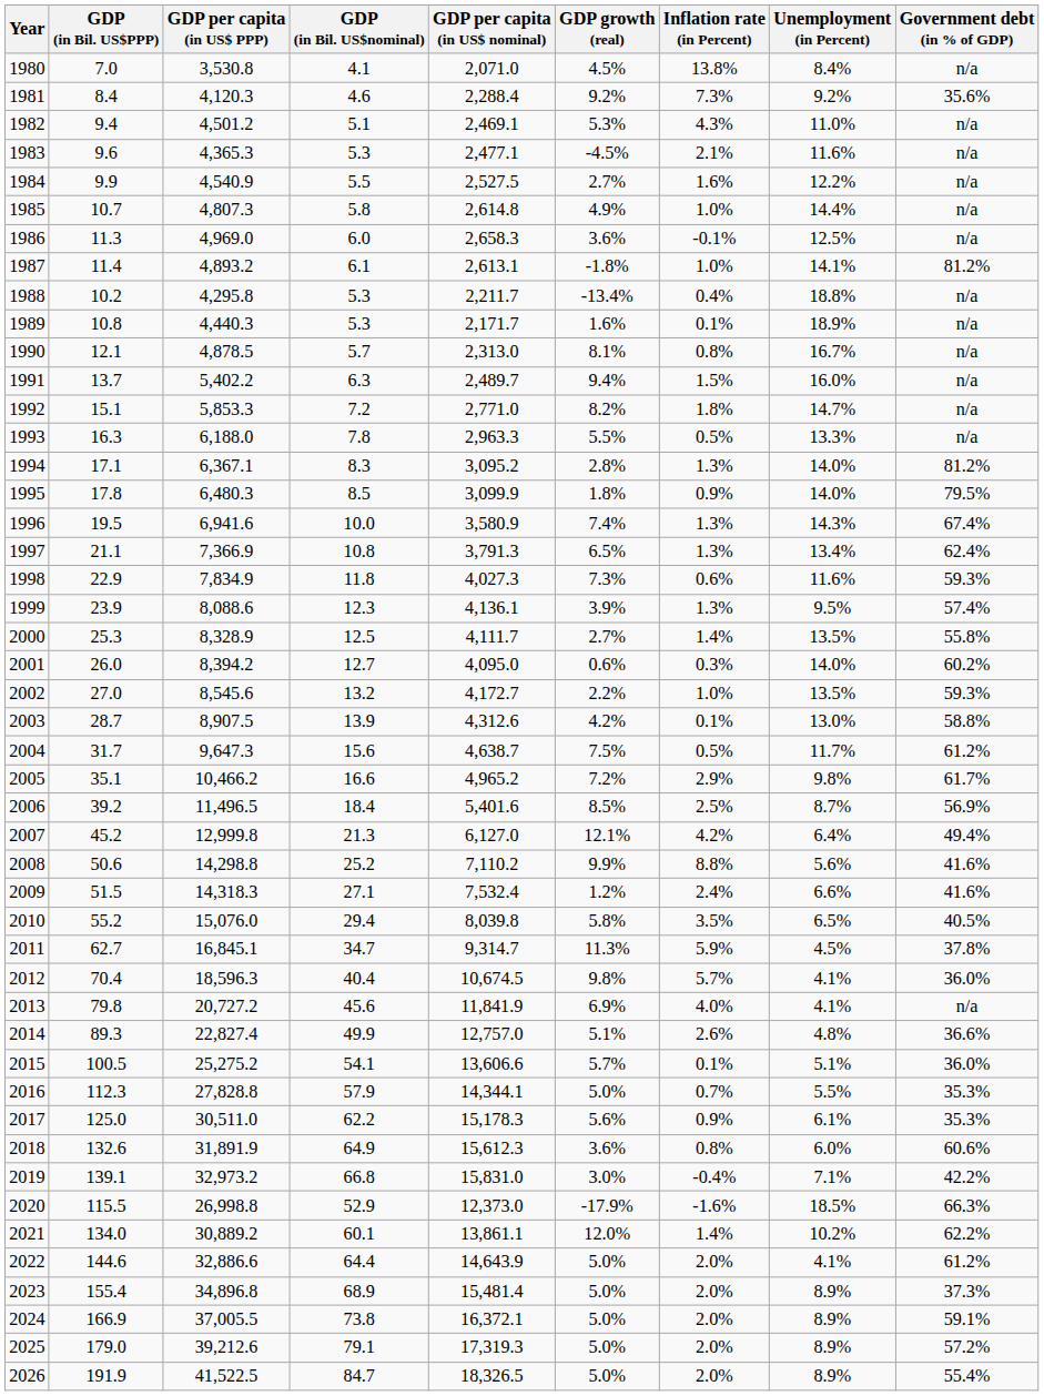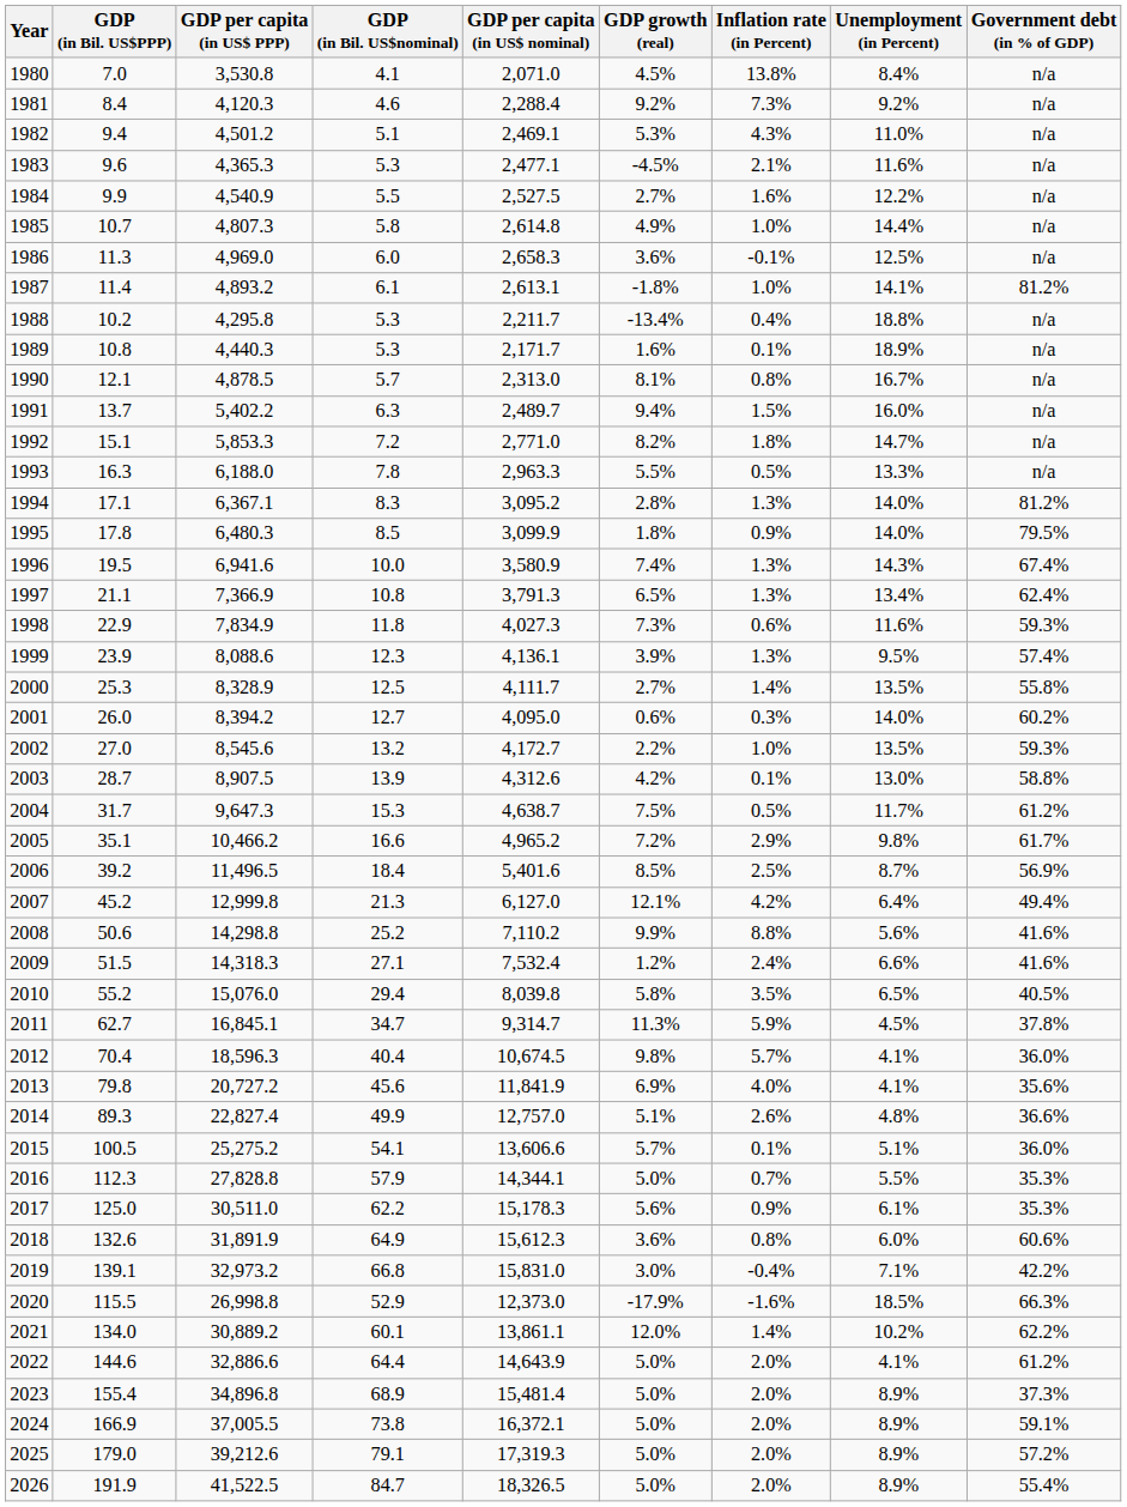 <table class="wikitable" style="text-align:center;">
 <tr>
 <th>Year</th>
 <th>GDP<br><small>(in Bil. US$PPP)</small></th>
 <th>GDP per capita<br><small>(in US$ PPP)</small></th>
 <th>GDP<br><small>(in Bil. US$nominal)</small></th>
 <th>GDP per capita<br><small>(in US$ nominal)</small></th>
 <th>GDP growth<br><small>(real)</small></th>
 <th>Inflation rate<br><small>(in Percent)</small></th>
 <th>Unemployment<br><small>(in Percent)</small></th>
 <th>Government debt<br><small>(in % of GDP)</small></th>
 </tr>
 <tr>
 <td>1980</td>
 <td>7.0</td>
 <td>3,530.8</td>
 <td>4.1</td>
 <td>2,071.0</td>
 <td>4.5%</td>
 <td>13.8%</td>
 <td>8.4%</td>
 <td>n/a</td>
 </tr>
 <tr>
 <td>1981</td>
 <td>8.4</td>
 <td>4,120.3</td>
 <td>4.6</td>
 <td>2,288.4</td>
 <td>9.2%</td>
 <td>7.3%</td>
 <td>9.2%</td>
-<td>35.6%</td>
+<td>n/a</td>
 </tr>
 <tr>
 <td>1982</td>
 <td>9.4</td>
 <td>4,501.2</td>
 <td>5.1</td>
 <td>2,469.1</td>
 <td>5.3%</td>
 <td>4.3%</td>
 <td>11.0%</td>
 <td>n/a</td>
 </tr>
 <tr>
 <td>1983</td>
 <td>9.6</td>
 <td>4,365.3</td>
 <td>5.3</td>
 <td>2,477.1</td>
 <td>-4.5%</td>
 <td>2.1%</td>
 <td>11.6%</td>
 <td>n/a</td>
 </tr>
 <tr>
 <td>1984</td>
 <td>9.9</td>
 <td>4,540.9</td>
 <td>5.5</td>
 <td>2,527.5</td>
 <td>2.7%</td>
 <td>1.6%</td>
 <td>12.2%</td>
 <td>n/a</td>
 </tr>
 <tr>
 <td>1985</td>
 <td>10.7</td>
 <td>4,807.3</td>
 <td>5.8</td>
 <td>2,614.8</td>
 <td>4.9%</td>
 <td>1.0%</td>
 <td>14.4%</td>
 <td>n/a</td>
 </tr>
 <tr>
 <td>1986</td>
 <td>11.3</td>
 <td>4,969.0</td>
 <td>6.0</td>
 <td>2,658.3</td>
 <td>3.6%</td>
 <td>-0.1%</td>
 <td>12.5%</td>
 <td>n/a</td>
 </tr>
 <tr>
 <td>1987</td>
 <td>11.4</td>
 <td>4,893.2</td>
 <td>6.1</td>
 <td>2,613.1</td>
 <td>-1.8%</td>
 <td>1.0%</td>
 <td>14.1%</td>
 <td>81.2%</td>
 </tr>
 <tr>
 <td>1988</td>
 <td>10.2</td>
 <td>4,295.8</td>
 <td>5.3</td>
 <td>2,211.7</td>
 <td>-13.4%</td>
 <td>0.4%</td>
 <td>18.8%</td>
 <td>n/a</td>
 </tr>
 <tr>
 <td>1989</td>
 <td>10.8</td>
 <td>4,440.3</td>
 <td>5.3</td>
 <td>2,171.7</td>
 <td>1.6%</td>
 <td>0.1%</td>
 <td>18.9%</td>
 <td>n/a</td>
 </tr>
 <tr>
 <td>1990</td>
 <td>12.1</td>
 <td>4,878.5</td>
 <td>5.7</td>
 <td>2,313.0</td>
 <td>8.1%</td>
 <td>0.8%</td>
 <td>16.7%</td>
 <td>n/a</td>
 </tr>
 <tr>
 <td>1991</td>
 <td>13.7</td>
 <td>5,402.2</td>
 <td>6.3</td>
 <td>2,489.7</td>
 <td>9.4%</td>
 <td>1.5%</td>
 <td>16.0%</td>
 <td>n/a</td>
 </tr>
 <tr>
 <td>1992</td>
 <td>15.1</td>
 <td>5,853.3</td>
 <td>7.2</td>
 <td>2,771.0</td>
 <td>8.2%</td>
 <td>1.8%</td>
 <td>14.7%</td>
 <td>n/a</td>
 </tr>
 <tr>
 <td>1993</td>
 <td>16.3</td>
 <td>6,188.0</td>
 <td>7.8</td>
 <td>2,963.3</td>
 <td>5.5%</td>
 <td>0.5%</td>
 <td>13.3%</td>
 <td>n/a</td>
 </tr>
 <tr>
 <td>1994</td>
 <td>17.1</td>
 <td>6,367.1</td>
 <td>8.3</td>
 <td>3,095.2</td>
 <td>2.8%</td>
 <td>1.3%</td>
 <td>14.0%</td>
 <td>81.2%</td>
 </tr>
 <tr>
 <td>1995</td>
 <td>17.8</td>
 <td>6,480.3</td>
 <td>8.5</td>
 <td>3,099.9</td>
 <td>1.8%</td>
 <td>0.9%</td>
 <td>14.0%</td>
 <td>79.5%</td>
 </tr>
 <tr>
 <td>1996</td>
 <td>19.5</td>
 <td>6,941.6</td>
 <td>10.0</td>
 <td>3,580.9</td>
 <td>7.4%</td>
 <td>1.3%</td>
 <td>14.3%</td>
 <td>67.4%</td>
 </tr>
 <tr>
 <td>1997</td>
 <td>21.1</td>
 <td>7,366.9</td>
 <td>10.8</td>
 <td>3,791.3</td>
 <td>6.5%</td>
 <td>1.3%</td>
 <td>13.4%</td>
 <td>62.4%</td>
 </tr>
 <tr>
 <td>1998</td>
 <td>22.9</td>
 <td>7,834.9</td>
 <td>11.8</td>
 <td>4,027.3</td>
 <td>7.3%</td>
 <td>0.6%</td>
 <td>11.6%</td>
 <td>59.3%</td>
 </tr>
 <tr>
 <td>1999</td>
 <td>23.9</td>
 <td>8,088.6</td>
 <td>12.3</td>
 <td>4,136.1</td>
 <td>3.9%</td>
 <td>1.3%</td>
 <td>9.5%</td>
 <td>57.4%</td>
 </tr>
 <tr>
 <td>2000</td>
 <td>25.3</td>
 <td>8,328.9</td>
 <td>12.5</td>
 <td>4,111.7</td>
 <td>2.7%</td>
 <td>1.4%</td>
 <td>13.5%</td>
 <td>55.8%</td>
 </tr>
 <tr>
 <td>2001</td>
 <td>26.0</td>
 <td>8,394.2</td>
 <td>12.7</td>
 <td>4,095.0</td>
 <td>0.6%</td>
 <td>0.3%</td>
 <td>14.0%</td>
 <td>60.2%</td>
 </tr>
 <tr>
 <td>2002</td>
 <td>27.0</td>
 <td>8,545.6</td>
 <td>13.2</td>
 <td>4,172.7</td>
 <td>2.2%</td>
 <td>1.0%</td>
 <td>13.5%</td>
 <td>59.3%</td>
 </tr>
 <tr>
 <td>2003</td>
 <td>28.7</td>
 <td>8,907.5</td>
 <td>13.9</td>
 <td>4,312.6</td>
 <td>4.2%</td>
 <td>0.1%</td>
 <td>13.0%</td>
 <td>58.8%</td>
 </tr>
 <tr>
 <td>2004</td>
 <td>31.7</td>
 <td>9,647.3</td>
-<td>15.6</td>
+<td>15.3</td>
 <td>4,638.7</td>
 <td>7.5%</td>
 <td>0.5%</td>
 <td>11.7%</td>
 <td>61.2%</td>
 </tr>
 <tr>
 <td>2005</td>
 <td>35.1</td>
 <td>10,466.2</td>
 <td>16.6</td>
 <td>4,965.2</td>
 <td>7.2%</td>
 <td>2.9%</td>
 <td>9.8%</td>
 <td>61.7%</td>
 </tr>
 <tr>
 <td>2006</td>
 <td>39.2</td>
 <td>11,496.5</td>
 <td>18.4</td>
 <td>5,401.6</td>
 <td>8.5%</td>
 <td>2.5%</td>
 <td>8.7%</td>
 <td>56.9%</td>
 </tr>
 <tr>
 <td>2007</td>
 <td>45.2</td>
 <td>12,999.8</td>
 <td>21.3</td>
 <td>6,127.0</td>
 <td>12.1%</td>
 <td>4.2%</td>
 <td>6.4%</td>
 <td>49.4%</td>
 </tr>
 <tr>
 <td>2008</td>
 <td>50.6</td>
 <td>14,298.8</td>
 <td>25.2</td>
 <td>7,110.2</td>
 <td>9.9%</td>
 <td>8.8%</td>
 <td>5.6%</td>
 <td>41.6%</td>
 </tr>
 <tr>
 <td>2009</td>
 <td>51.5</td>
 <td>14,318.3</td>
 <td>27.1</td>
 <td>7,532.4</td>
 <td>1.2%</td>
 <td>2.4%</td>
 <td>6.6%</td>
 <td>41.6%</td>
 </tr>
 <tr>
 <td>2010</td>
 <td>55.2</td>
 <td>15,076.0</td>
 <td>29.4</td>
 <td>8,039.8</td>
 <td>5.8%</td>
 <td>3.5%</td>
 <td>6.5%</td>
 <td>40.5%</td>
 </tr>
 <tr>
 <td>2011</td>
 <td>62.7</td>
 <td>16,845.1</td>
 <td>34.7</td>
 <td>9,314.7</td>
 <td>11.3%</td>
 <td>5.9%</td>
 <td>4.5%</td>
 <td>37.8%</td>
 </tr>
 <tr>
 <td>2012</td>
 <td>70.4</td>
 <td>18,596.3</td>
 <td>40.4</td>
 <td>10,674.5</td>
 <td>9.8%</td>
 <td>5.7%</td>
 <td>4.1%</td>
 <td>36.0%</td>
 </tr>
 <tr>
 <td>2013</td>
 <td>79.8</td>
 <td>20,727.2</td>
 <td>45.6</td>
 <td>11,841.9</td>
 <td>6.9%</td>
 <td>4.0%</td>
 <td>4.1%</td>
-<td>n/a</td>
+<td>35.6%</td>
 </tr>
 <tr>
 <td>2014</td>
 <td>89.3</td>
 <td>22,827.4</td>
 <td>49.9</td>
 <td>12,757.0</td>
 <td>5.1%</td>
 <td>2.6%</td>
 <td>4.8%</td>
 <td>36.6%</td>
 </tr>
 <tr>
 <td>2015</td>
 <td>100.5</td>
 <td>25,275.2</td>
 <td>54.1</td>
 <td>13,606.6</td>
 <td>5.7%</td>
 <td>0.1%</td>
 <td>5.1%</td>
 <td>36.0%</td>
 </tr>
 <tr>
 <td>2016</td>
 <td>112.3</td>
 <td>27,828.8</td>
 <td>57.9</td>
 <td>14,344.1</td>
 <td>5.0%</td>
 <td>0.7%</td>
 <td>5.5%</td>
 <td>35.3%</td>
 </tr>
 <tr>
 <td>2017</td>
 <td>125.0</td>
 <td>30,511.0</td>
 <td>62.2</td>
 <td>15,178.3</td>
 <td>5.6%</td>
 <td>0.9%</td>
 <td>6.1%</td>
 <td>35.3%</td>
 </tr>
 <tr>
 <td>2018</td>
 <td>132.6</td>
 <td>31,891.9</td>
 <td>64.9</td>
 <td>15,612.3</td>
 <td>3.6%</td>
 <td>0.8%</td>
 <td>6.0%</td>
 <td>60.6%</td>
 </tr>
 <tr>
 <td>2019</td>
 <td>139.1</td>
 <td>32,973.2</td>
 <td>66.8</td>
 <td>15,831.0</td>
 <td>3.0%</td>
 <td>-0.4%</td>
 <td>7.1%</td>
 <td>42.2%</td>
 </tr>
 <tr>
 <td>2020</td>
 <td>115.5</td>
 <td>26,998.8</td>
 <td>52.9</td>
 <td>12,373.0</td>
 <td>-17.9%</td>
 <td>-1.6%</td>
 <td>18.5%</td>
 <td>66.3%</td>
 </tr>
 <tr>
 <td>2021</td>
 <td>134.0</td>
 <td>30,889.2</td>
 <td>60.1</td>
 <td>13,861.1</td>
 <td>12.0%</td>
 <td>1.4%</td>
 <td>10.2%</td>
 <td>62.2%</td>
 </tr>
 <tr>
 <td>2022</td>
 <td>144.6</td>
 <td>32,886.6</td>
 <td>64.4</td>
 <td>14,643.9</td>
 <td>5.0%</td>
 <td>2.0%</td>
 <td>4.1%</td>
 <td>61.2%</td>
 </tr>
 <tr>
 <td>2023</td>
 <td>155.4</td>
 <td>34,896.8</td>
 <td>68.9</td>
 <td>15,481.4</td>
 <td>5.0%</td>
 <td>2.0%</td>
 <td>8.9%</td>
 <td>37.3%</td>
 </tr>
 <tr>
 <td>2024</td>
 <td>166.9</td>
 <td>37,005.5</td>
 <td>73.8</td>
 <td>16,372.1</td>
 <td>5.0%</td>
 <td>2.0%</td>
 <td>8.9%</td>
 <td>59.1%</td>
 </tr>
 <tr>
 <td>2025</td>
 <td>179.0</td>
 <td>39,212.6</td>
 <td>79.1</td>
 <td>17,319.3</td>
 <td>5.0%</td>
 <td>2.0%</td>
 <td>8.9%</td>
 <td>57.2%</td>
 </tr>
 <tr>
 <td>2026</td>
 <td>191.9</td>
 <td>41,522.5</td>
 <td>84.7</td>
 <td>18,326.5</td>
 <td>5.0%</td>
 <td>2.0%</td>
 <td>8.9%</td>
 <td>55.4%</td>
 </tr>
 </table>
